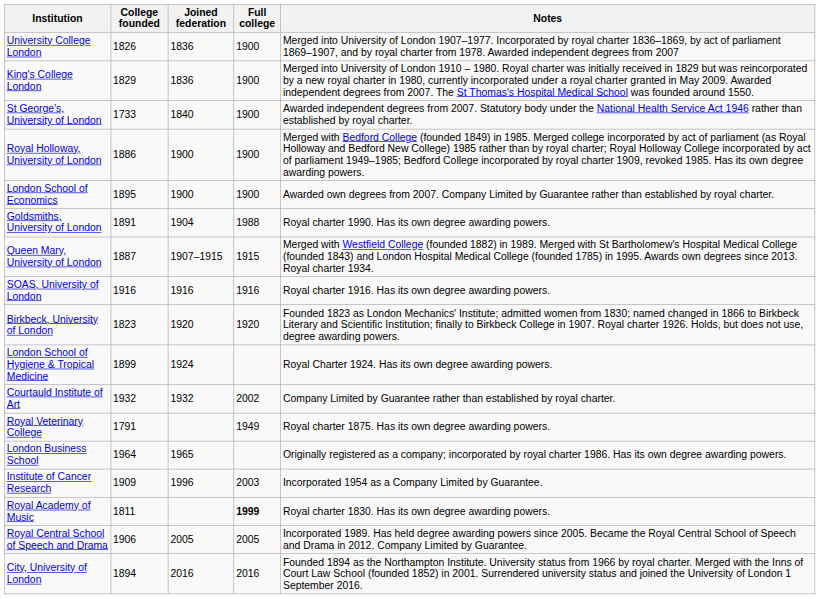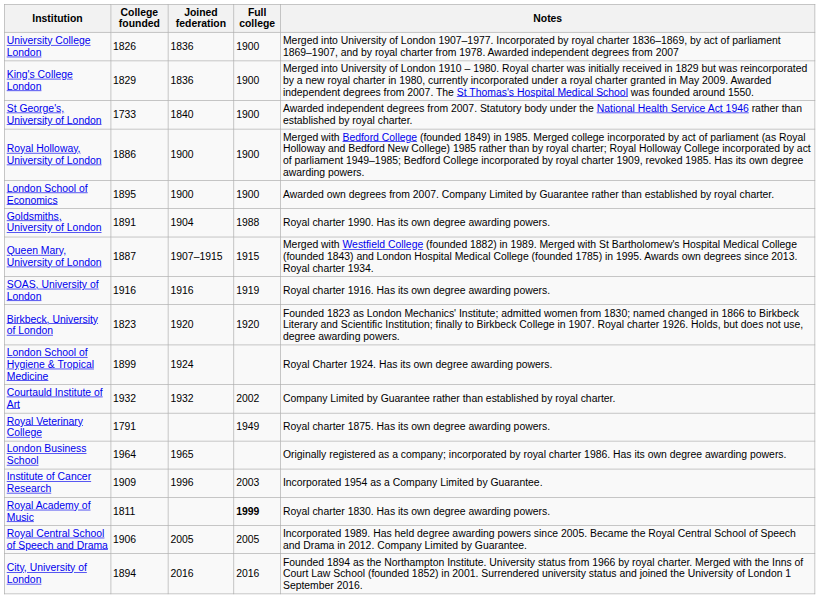 <table class="sortable wikitable">
 <tr>
 <th>Institution</th>
 <th>College founded</th>
 <th>Joined federation</th>
 <th>Full college</th>
 <th>Notes</th>
 </tr>
 <tr>
 <td><a href='#'>University College London</a></td>
 <td>1826</td>
 <td>1836</td>
 <td>1900</td>
 <td>Merged into University of London 1907–1977. Incorporated by royal charter 1836–1869, by act of parliament 1869–1907, and by royal charter from 1978. Awarded independent degrees from 2007</td>
 </tr>
 <tr>
 <td><a href='#'>King's College London</a></td>
 <td>1829</td>
 <td>1836</td>
 <td>1900</td>
 <td>Merged into University of London 1910 – 1980. Royal charter was initially received in 1829 but was reincorporated by a new royal charter in 1980, currently incorporated under a royal charter granted in May 2009. Awarded independent degrees from 2007. The <a href='#'>St Thomas's Hospital Medical School</a> was founded around 1550.</td>
 </tr>
 <tr>
 <td><a href='#'>St George's, University of London</a></td>
 <td>1733</td>
 <td>1840</td>
 <td>1900</td>
 <td>Awarded independent degrees from 2007. Statutory body under the <a href='#'>National Health Service Act 1946</a> rather than established by royal charter.</td>
 </tr>
 <tr>
 <td><a href='#'>Royal Holloway, University of London</a></td>
 <td>1886</td>
 <td>1900</td>
 <td>1900</td>
 <td>Merged with <a href='#'>Bedford College</a> (founded 1849) in 1985. Merged college incorporated by act of parliament (as Royal Holloway and Bedford New College) 1985 rather than by royal charter; Royal Holloway College incorporated by act of parliament 1949–1985; Bedford College incorporated by royal charter 1909, revoked 1985. Has its own degree awarding powers.</td>
 </tr>
 <tr>
 <td><a href='#'>London School of Economics</a></td>
 <td>1895</td>
 <td>1900</td>
 <td>1900</td>
 <td>Awarded own degrees from 2007. Company Limited by Guarantee rather than established by royal charter.</td>
 </tr>
 <tr>
 <td><a href='#'>Goldsmiths, University of London</a></td>
 <td>1891</td>
 <td>1904</td>
 <td>1988</td>
 <td>Royal charter 1990. Has its own degree awarding powers.</td>
 </tr>
 <tr>
 <td><a href='#'>Queen Mary, University of London</a></td>
 <td>1887</td>
 <td>1907–1915</td>
 <td>1915</td>
 <td>Merged with <a href='#'>Westfield College</a> (founded 1882) in 1989. Merged with St Bartholomew's Hospital Medical College (founded 1843) and London Hospital Medical College (founded 1785) in 1995. Awards own degrees since 2013. Royal charter 1934.</td>
 </tr>
 <tr>
 <td><a href='#'>SOAS, University of London</a></td>
 <td>1916</td>
 <td>1916</td>
-<td>1916</td>
+<td>1919</td>
 <td>Royal charter 1916. Has its own degree awarding powers.</td>
 </tr>
 <tr>
 <td><a href='#'>Birkbeck, University of London</a></td>
 <td>1823</td>
 <td>1920</td>
 <td>1920</td>
 <td>Founded 1823 as London Mechanics' Institute; admitted women from 1830; named changed in 1866 to Birkbeck Literary and Scientific Institution; finally to Birkbeck College in 1907. Royal charter 1926. Holds, but does not use, degree awarding powers.</td>
 </tr>
 <tr>
 <td><a href='#'>London School of Hygiene & Tropical Medicine</a></td>
 <td>1899</td>
 <td>1924</td>
 <td></td>
 <td>Royal Charter 1924. Has its own degree awarding powers.</td>
 </tr>
 <tr>
 <td><a href='#'>Courtauld Institute of Art</a></td>
 <td>1932</td>
 <td>1932</td>
 <td>2002</td>
 <td>Company Limited by Guarantee rather than established by royal charter.</td>
 </tr>
 <tr>
 <td><a href='#'>Royal Veterinary College</a></td>
 <td>1791</td>
 <td></td>
 <td>1949</td>
 <td>Royal charter 1875. Has its own degree awarding powers.</td>
 </tr>
 <tr>
 <td><a href='#'>London Business School</a></td>
 <td>1964</td>
 <td>1965</td>
 <td></td>
 <td>Originally registered as a company; incorporated by royal charter 1986. Has its own degree awarding powers.</td>
 </tr>
 <tr>
 <td><a href='#'>Institute of Cancer Research</a></td>
 <td>1909</td>
 <td>1996</td>
 <td>2003</td>
 <td>Incorporated 1954 as a Company Limited by Guarantee.</td>
 </tr>
 <tr>
 <td><a href='#'>Royal Academy of Music</a></td>
 <td>1811</td>
 <td></td>
 <td><strong>1999</strong></td>
 <td>Royal charter 1830. Has its own degree awarding powers.</td>
 </tr>
 <tr>
 <td><a href='#'>Royal Central School of Speech and Drama</a></td>
 <td>1906</td>
 <td>2005</td>
 <td>2005</td>
 <td>Incorporated 1989. Has held degree awarding powers since 2005. Became the Royal Central School of Speech and Drama in 2012. Company Limited by Guarantee.</td>
 </tr>
 <tr>
 <td><a href='#'>City, University of London</a></td>
 <td>1894</td>
 <td>2016</td>
 <td>2016</td>
 <td>Founded 1894 as the Northampton Institute. University status from 1966 by royal charter. Merged with the Inns of Court Law School (founded 1852) in 2001. Surrendered university status and joined the University of London 1 September 2016.</td>
 </tr>
 </table>
